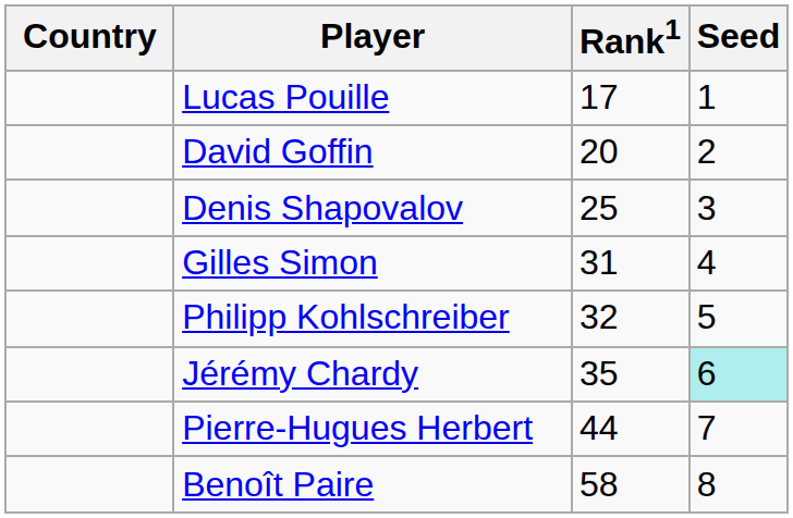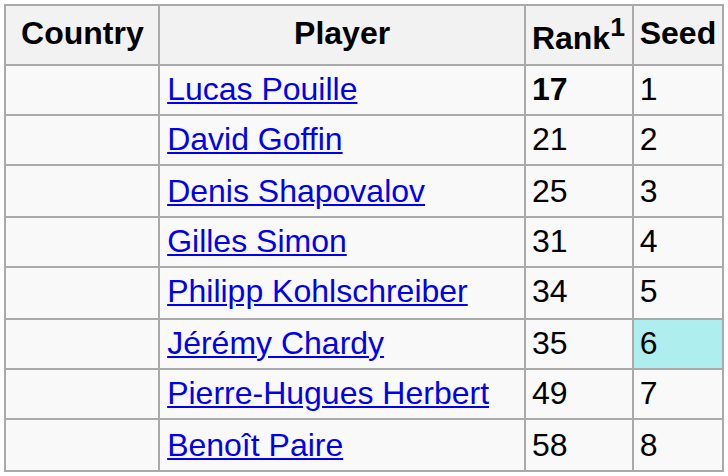 <table class="sortable wikitable">
 <tr>
 <th width="70">Country</th>
 <th width="175">Player</th>
 <th>Rank<sup>1</sup></th>
 <th>Seed</th>
 </tr>
 <tr>
 <td></td>
 <td><a href='#'>Lucas Pouille</a></td>
-<td>17</td>
+<td><strong>17</strong></td>
 <td>1</td>
 </tr>
 <tr>
 <td></td>
 <td><a href='#'>David Goffin</a></td>
-<td>20</td>
+<td>21</td>
 <td>2</td>
 </tr>
 <tr>
 <td></td>
 <td><a href='#'>Denis Shapovalov</a></td>
 <td>25</td>
 <td>3</td>
 </tr>
 <tr>
 <td></td>
 <td><a href='#'>Gilles Simon</a></td>
 <td>31</td>
 <td>4</td>
 </tr>
 <tr>
 <td></td>
 <td><a href='#'>Philipp Kohlschreiber</a></td>
-<td>32</td>
+<td>34</td>
 <td>5</td>
 </tr>
 <tr>
 <td></td>
 <td><a href='#'>Jérémy Chardy</a></td>
 <td>35</td>
 <td style="background: paleturquoise;">6</td>
 </tr>
 <tr>
 <td></td>
 <td><a href='#'>Pierre-Hugues Herbert</a></td>
-<td>44</td>
+<td>49</td>
 <td>7</td>
 </tr>
 <tr>
 <td></td>
 <td><a href='#'>Benoît Paire</a></td>
 <td>58</td>
 <td>8</td>
 </tr>
 </table>
